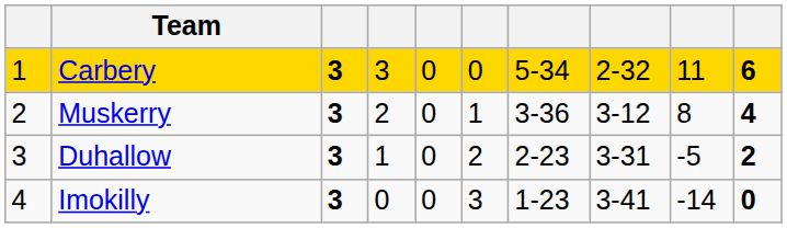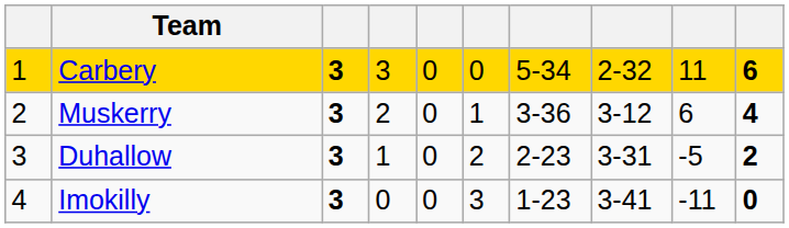 <table class="wikitable" style="text-align: centre;">
 <tr>
 <th width=20></th>
 <th width=150>Team</th>
 <th width=20></th>
 <th width=20></th>
 <th width=20></th>
 <th width=20></th>
 <th width=40></th>
 <th width=40></th>
 <th width=30></th>
 <th width=20></th>
 </tr>
 <tr style="background:gold;">
 <td>1</td>
 <td align=left><a href='#'>Carbery</a></td>
 <td><strong>3</strong></td>
 <td>3</td>
 <td>0</td>
 <td>0</td>
 <td>5-34</td>
 <td>2-32</td>
 <td>11</td>
 <td><strong>6</strong></td>
 </tr>
 <tr>
 <td>2</td>
 <td align=left><a href='#'>Muskerry</a></td>
 <td><strong>3</strong></td>
 <td>2</td>
 <td>0</td>
 <td>1</td>
 <td>3-36</td>
 <td>3-12</td>
-<td>8</td>
+<td>6</td>
 <td><strong>4</strong></td>
 </tr>
 <tr>
 <td>3</td>
 <td align=left><a href='#'>Duhallow</a></td>
 <td><strong>3</strong></td>
 <td>1</td>
 <td>0</td>
 <td>2</td>
 <td>2-23</td>
 <td>3-31</td>
 <td>-5</td>
 <td><strong>2</strong></td>
 </tr>
 <tr>
 <td>4</td>
 <td align=left><a href='#'>Imokilly</a></td>
 <td><strong>3</strong></td>
 <td>0</td>
 <td>0</td>
 <td>3</td>
 <td>1-23</td>
 <td>3-41</td>
-<td>-14</td>
+<td>-11</td>
 <td><strong>0</strong></td>
 </tr>
 </table>
